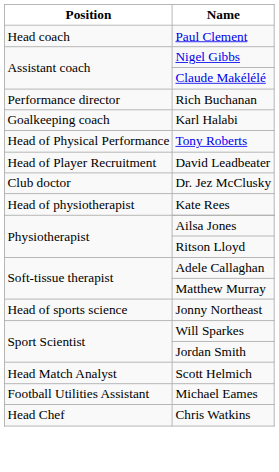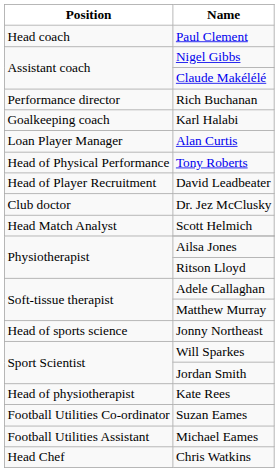 <table class="wikitable" style="text-align: left">
 <tr>
 <th style="background:white; color:black;">Position</th>
 <th style="background:white; color:black;">Name</th>
 </tr>
 <tr>
 <td>Head coach</td>
 <td> <a href='#'>Paul Clement</a></td>
 </tr>
 <tr>
 <td rowspan="2">Assistant coach</td>
 <td> <a href='#'>Nigel Gibbs</a></td>
 </tr>
 <tr>
 <td> <a href='#'>Claude Makélélé</a></td>
 </tr>
 <tr>
 <td>Performance director</td>
 <td> Rich Buchanan</td>
 </tr>
 <tr>
 <td>Goalkeeping coach</td>
 <td> Karl Halabi</td>
 </tr>
 <tr>
+<td>Loan Player Manager</td>
+<td> <a href='#'>Alan Curtis</a></td>
+</tr>
+<tr>
 <td>Head of Physical Performance</td>
 <td> <a href='#'>Tony Roberts</a></td>
 </tr>
 <tr>
 <td>Head of Player Recruitment</td>
 <td> David Leadbeater</td>
 </tr>
 <tr>
 <td>Club doctor</td>
 <td> Dr. Jez McClusky</td>
 </tr>
 <tr>
-<td>Head of physiotherapist</td>
-<td> Kate Rees</td>
+<td>Head Match Analyst</td>
+<td> Scott Helmich</td>
 </tr>
 <tr>
 <td rowspan="3">Physiotherapist</td>
 </tr>
 <tr>
 <td> Ailsa Jones</td>
 </tr>
 <tr>
 <td> Ritson Lloyd</td>
 </tr>
 <tr>
 <td rowspan="2">Soft-tissue therapist</td>
 <td> Adele Callaghan</td>
 </tr>
 <tr>
 <td> Matthew Murray</td>
 </tr>
 <tr>
 <td>Head of sports science</td>
 <td> Jonny Northeast</td>
 </tr>
 <tr>
 <td rowspan="2">Sport Scientist</td>
 <td> Will Sparkes</td>
 </tr>
 <tr>
 <td> Jordan Smith</td>
 </tr>
 <tr>
-<td>Head Match Analyst</td>
-<td> Scott Helmich</td>
+<td>Head of physiotherapist</td>
+<td> Kate Rees</td>
+</tr>
+<tr>
+<td>Football Utilities Co-ordinator</td>
+<td> Suzan Eames</td>
 </tr>
 <tr>
 <td>Football Utilities Assistant</td>
 <td> Michael Eames</td>
 </tr>
 <tr>
 <td>Head Chef</td>
 <td> Chris Watkins</td>
 </tr>
 </table>
